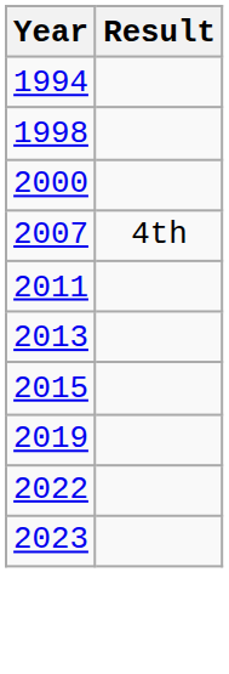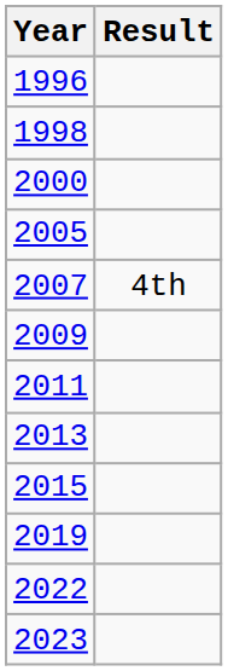 <table class="wikitable" style="text-align:center">
 <tr>
 <th>Year</th>
 <th>Result</th>
 </tr>
 <tr>
-<td><a href='#'>1994</a></td>
+<td><a href='#'>1996</a></td>
 <td></td>
 </tr>
 <tr>
 <td><a href='#'>1998</a></td>
 <td></td>
 </tr>
 <tr>
 <td><a href='#'>2000</a></td>
 <td></td>
 </tr>
 <tr>
+<td><a href='#'>2005</a></td>
+<td></td>
+</tr>
+<tr>
 <td><a href='#'>2007</a></td>
 <td>4th</td>
+</tr>
+<tr>
+<td><a href='#'>2009</a></td>
+<td></td>
 </tr>
 <tr>
 <td><a href='#'>2011</a></td>
 <td></td>
 </tr>
 <tr>
 <td><a href='#'>2013</a></td>
 <td></td>
 </tr>
 <tr>
 <td><a href='#'>2015</a></td>
 <td></td>
 </tr>
 <tr>
 <td><a href='#'>2019</a></td>
 <td></td>
 </tr>
 <tr>
 <td><a href='#'>2022</a></td>
 <td></td>
 </tr>
 <tr>
 <td><a href='#'>2023</a></td>
 <td></td>
 </tr>
 </table>
